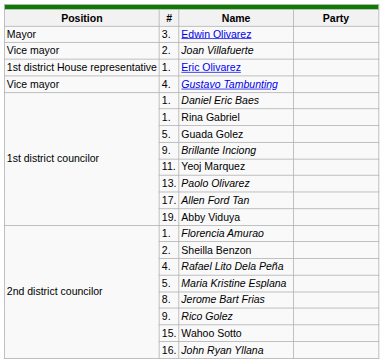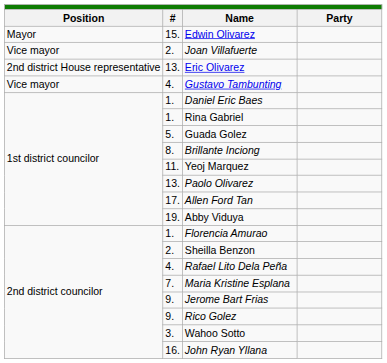 <table class=wikitable style="font-size:90%">
 <tr>
 <td colspan="5" bgcolor="#0e7c03"></td>
 </tr>
 <tr>
 <th>Position</th>
 <th>#</th>
 <th width=150px>Name</th>
 <th colspan=2 width=110px>Party</th>
 </tr>
 <tr>
 <td>Mayor</td>
-<td>3.</td>
+<td>15.</td>
 <td><a href='#'>Edwin Olivarez</a></td>
 <td></td>
 </tr>
 <tr>
 <td>Vice mayor</td>
 <td>2.</td>
 <td><em>Joan Villafuerte</em></td>
 <td></td>
 </tr>
 <tr>
-<td>1st district House representative</td>
-<td>1.</td>
+<td>2nd district House representative</td>
+<td>13.</td>
 <td><a href='#'>Eric Olivarez</a></td>
 <td></td>
 </tr>
 <tr>
 <td>Vice mayor</td>
 <td>4.</td>
 <td><em><a href='#'>Gustavo Tambunting</a></em></td>
 <td></td>
 </tr>
 <tr>
 <td rowspan="8">1st district councilor</td>
 <td>1.</td>
 <td><em>Daniel Eric Baes</em></td>
 <td></td>
 </tr>
 <tr>
 <td>1.</td>
 <td>Rina Gabriel</td>
 <td></td>
 </tr>
 <tr>
 <td>5.</td>
 <td>Guada Golez</td>
 <td></td>
 </tr>
 <tr>
-<td>9.</td>
+<td>8.</td>
 <td><em>Brillante Inciong</em></td>
 <td></td>
 </tr>
 <tr>
 <td>11.</td>
 <td>Yeoj Marquez</td>
 <td></td>
 </tr>
 <tr>
 <td>13.</td>
 <td><em>Paolo Olivarez</em></td>
 <td></td>
 </tr>
 <tr>
 <td>17.</td>
 <td><em>Allen Ford Tan</em></td>
 <td></td>
 </tr>
 <tr>
 <td>19.</td>
 <td>Abby Viduya</td>
 <td></td>
 </tr>
 <tr>
 <td rowspan="8">2nd district councilor</td>
 <td>1.</td>
 <td><em>Florencia Amurao</em></td>
 <td></td>
 </tr>
 <tr>
 <td>2.</td>
 <td>Sheilla Benzon</td>
 <td></td>
 </tr>
 <tr>
 <td>4.</td>
 <td><em>Rafael Lito Dela Peña</em></td>
 <td></td>
 </tr>
 <tr>
-<td>5.</td>
+<td>7.</td>
 <td><em>Maria Kristine Esplana</em></td>
 <td></td>
 </tr>
 <tr>
-<td>8.</td>
+<td>9.</td>
 <td><em>Jerome Bart Frias</em></td>
 <td></td>
 </tr>
 <tr>
 <td>9.</td>
 <td><em>Rico Golez</em></td>
 <td></td>
 </tr>
 <tr>
-<td>15.</td>
+<td>3.</td>
 <td>Wahoo Sotto</td>
 <td></td>
 </tr>
 <tr>
 <td>16.</td>
 <td><em>John Ryan Yllana</em></td>
 <td></td>
 </tr>
 </table>
